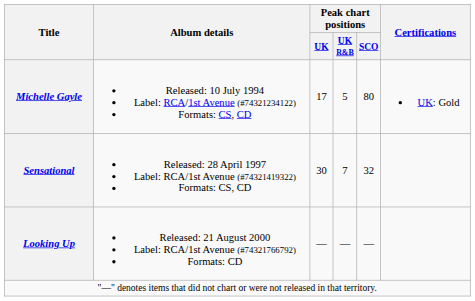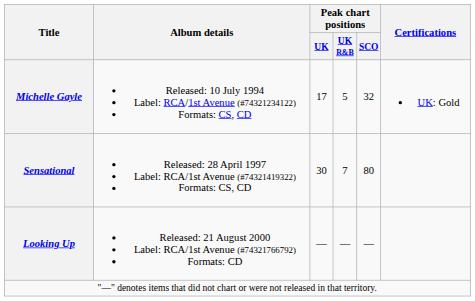 <table class="wikitable plainrowheaders" style="text-align:center;">
 <tr>
 <th scope="col" rowspan="2" style="width:8em;">Title</th>
 <th scope="col" rowspan="2" style="width:20em;">Album details</th>
 <th scope="col" colspan="3">Peak chart positions</th>
 <th scope="col" rowspan="2" style="width:8em;"><a href='#'>Certifications</a></th>
 </tr>
 <tr>
 <th style="width:2em;font-size:90%;"><a href='#'>UK</a><br></th>
 <th style="width:2em;font-size:90%;"><a href='#'>UK<br><small>R&B</small></a><br></th>
 <th style="width:2em;font-size:90%;"><a href='#'>SCO</a><br></th>
 </tr>
 <tr>
 <th scope="row"><em><a href='#'>Michelle Gayle</a></em></th>
 <td><br><ul><li>Released: 10 July 1994</li><li>Label: <a href='#'>RCA</a>/<a href='#'>1st Avenue</a> <small>(#74321234122)</small></li><li>Formats: <a href='#'>CS</a>, <a href='#'>CD</a></li></ul></td>
 <td>17</td>
 <td>5</td>
-<td>80</td>
+<td>32</td>
 <td><br><ul><li><a href='#'>UK</a>: Gold</li></ul></td>
 </tr>
 <tr>
 <th scope="row"><em><a href='#'>Sensational</a></em></th>
 <td><br><ul><li>Released: 28 April 1997</li><li>Label: RCA/1st Avenue <small>(#74321419322)</small></li><li>Formats: CS, CD</li></ul></td>
 <td>30</td>
 <td>7</td>
-<td>32</td>
+<td>80</td>
 <td></td>
 </tr>
 <tr>
 <th scope="row"><em><a href='#'>Looking Up</a></em></th>
 <td><br><ul><li>Released: 21 August 2000</li><li>Label: RCA/1st Avenue <small>(#74321766792)</small></li><li>Formats: CD</li></ul></td>
 <td>—</td>
 <td>—</td>
 <td>—</td>
 <td></td>
 </tr>
 <tr>
 <td align="center" colspan="15" style="font-size:90%">"—" denotes items that did not chart or were not released in that territory.</td>
 </tr>
 </table>
